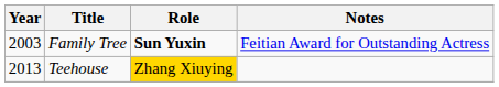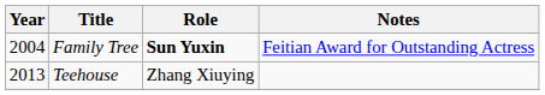 <table class="wikitable sortable">
 <tr>
 <th>Year</th>
 <th>Title</th>
 <th>Role</th>
 <th class="unsortable">Notes</th>
 </tr>
 <tr>
-<td>2003</td>
+<td>2004</td>
 <td><em>Family Tree</em></td>
 <td><strong>Sun Yuxin</strong></td>
 <td><a href='#'>Feitian Award for Outstanding Actress</a></td>
 </tr>
 <tr>
 <td>2013</td>
 <td><em>Teehouse</em></td>
-<td style="background: gold;">Zhang Xiuying</td>
+<td>Zhang Xiuying</td>
 <td></td>
 </tr>
 <tr>
 </tr>
 </table>
